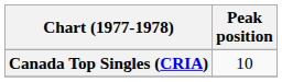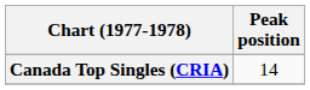 <table class="wikitable sortable plainrowheaders" style="text-align:center">
 <tr>
 <th>Chart (1977-1978)</th>
 <th>Peak<br>position</th>
 </tr>
 <tr>
 </tr>
 <tr>
 <th scope="row">Canada Top Singles (<a href='#'>CRIA</a>)</th>
-<td align="center">10</td>
+<td align="center">14</td>
 </tr>
 <tr>
 </tr>
 </table>
